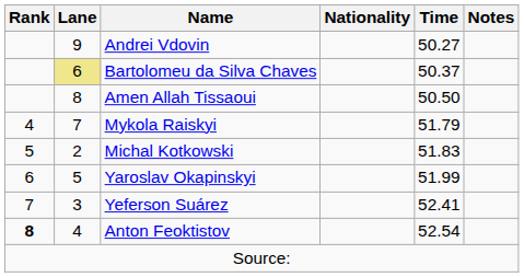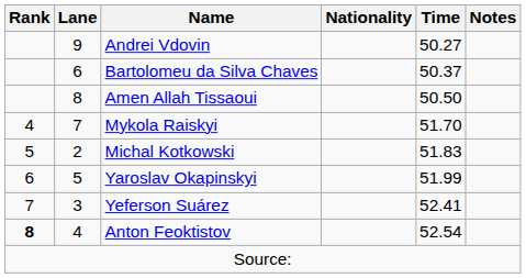 <table class="wikitable sortable" style="text-align:center">
 <tr>
 <th>Rank</th>
 <th>Lane</th>
 <th>Name</th>
 <th>Nationality</th>
 <th>Time</th>
 <th>Notes</th>
 </tr>
 <tr>
 <td></td>
 <td>9</td>
 <td align=left><a href='#'>Andrei Vdovin</a></td>
 <td align=left></td>
 <td>50.27</td>
 <td></td>
 </tr>
 <tr>
 <td></td>
-<td style="background: khaki;">6</td>
+<td>6</td>
 <td align=left><a href='#'>Bartolomeu da Silva Chaves</a></td>
 <td align=left></td>
 <td>50.37</td>
 <td></td>
 </tr>
 <tr>
 <td></td>
 <td>8</td>
 <td align=left><a href='#'>Amen Allah Tissaoui</a></td>
 <td align=left></td>
 <td>50.50</td>
 <td></td>
 </tr>
 <tr>
 <td>4</td>
 <td>7</td>
 <td align=left><a href='#'>Mykola Raiskyi</a></td>
 <td align=left></td>
-<td>51.79</td>
+<td>51.70</td>
 <td></td>
 </tr>
 <tr>
 <td>5</td>
 <td>2</td>
 <td align=left><a href='#'>Michal Kotkowski</a></td>
 <td align=left></td>
 <td>51.83</td>
 <td></td>
 </tr>
 <tr>
 <td>6</td>
 <td>5</td>
 <td align=left><a href='#'>Yaroslav Okapinskyi</a></td>
 <td align=left></td>
 <td>51.99</td>
 <td></td>
 </tr>
 <tr>
 <td>7</td>
 <td>3</td>
 <td align=left><a href='#'>Yeferson Suárez</a></td>
 <td align=left></td>
 <td>52.41</td>
 <td></td>
 </tr>
 <tr>
 <td><strong>8</strong></td>
 <td>4</td>
 <td align=left><a href='#'>Anton Feoktistov</a></td>
 <td align=left></td>
 <td>52.54</td>
 <td></td>
 </tr>
 <tr class="sortbottom">
 <td colspan="6">Source:</td>
 </tr>
 </table>
